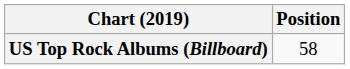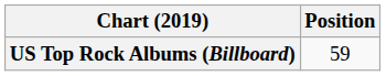 <table class="wikitable plainrowheaders" style="text-align:center">
 <tr>
 <th scope="col">Chart (2019)</th>
 <th scope="col">Position</th>
 </tr>
 <tr>
 <th scope="row">US Top Rock Albums (<em>Billboard</em>)</th>
-<td>58</td>
+<td>59</td>
 </tr>
 </table>
